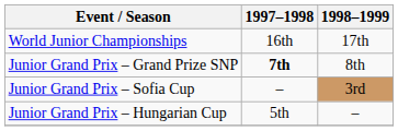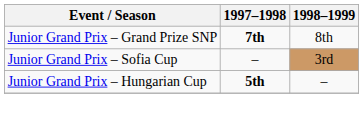 <table class="wikitable">
 <tr>
 <th>Event / Season</th>
 <th>1997–1998</th>
 <th>1998–1999</th>
-</tr>
-<tr>
-<td><a href='#'>World Junior Championships</a></td>
-<td align="center">16th</td>
-<td align="center">17th</td>
 </tr>
 <tr>
 <td><a href='#'>Junior Grand Prix</a> – Grand Prize SNP</td>
 <td align="center"><strong>7th</strong></td>
 <td align="center">8th</td>
 </tr>
 <tr>
 <td><a href='#'>Junior Grand Prix</a> – Sofia Cup</td>
 <td align="center">–</td>
 <td align="center" bgcolor="cc9966">3rd</td>
 </tr>
 <tr>
 <td><a href='#'>Junior Grand Prix</a> – Hungarian Cup</td>
-<td align="center">5th</td>
+<td align="center"><strong>5th</strong></td>
 <td align="center">–</td>
 </tr>
 <tr>
 </tr>
 </table>
